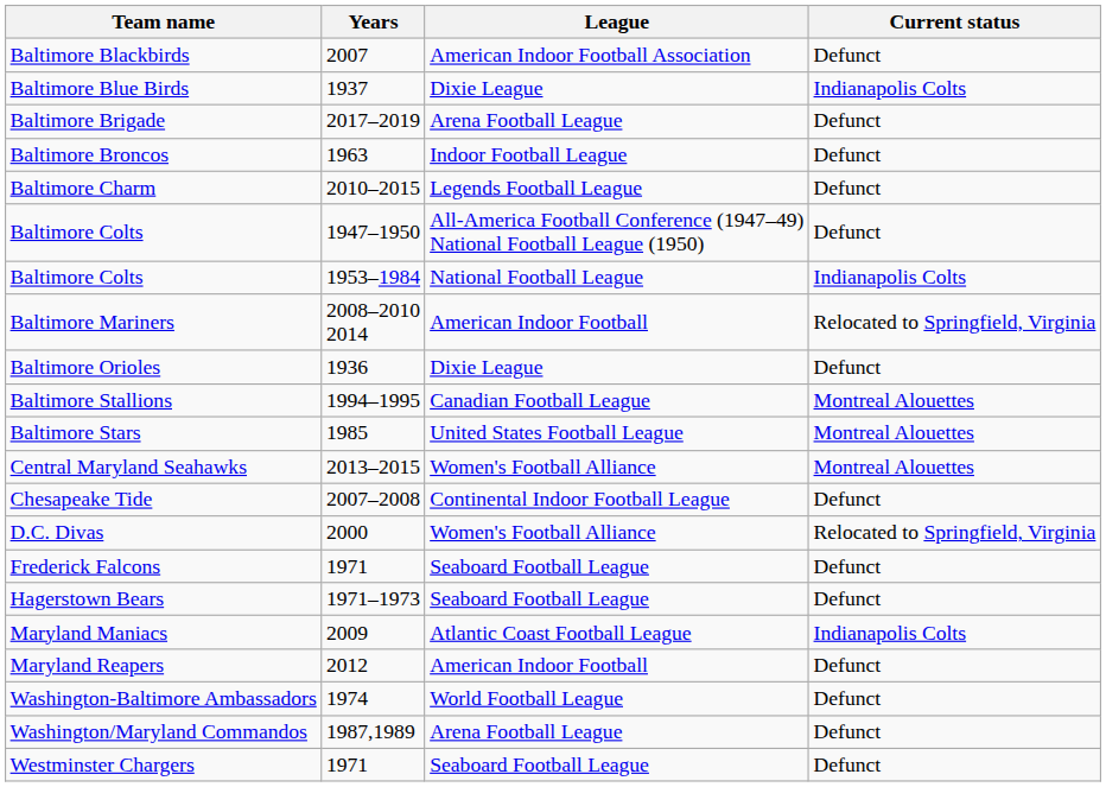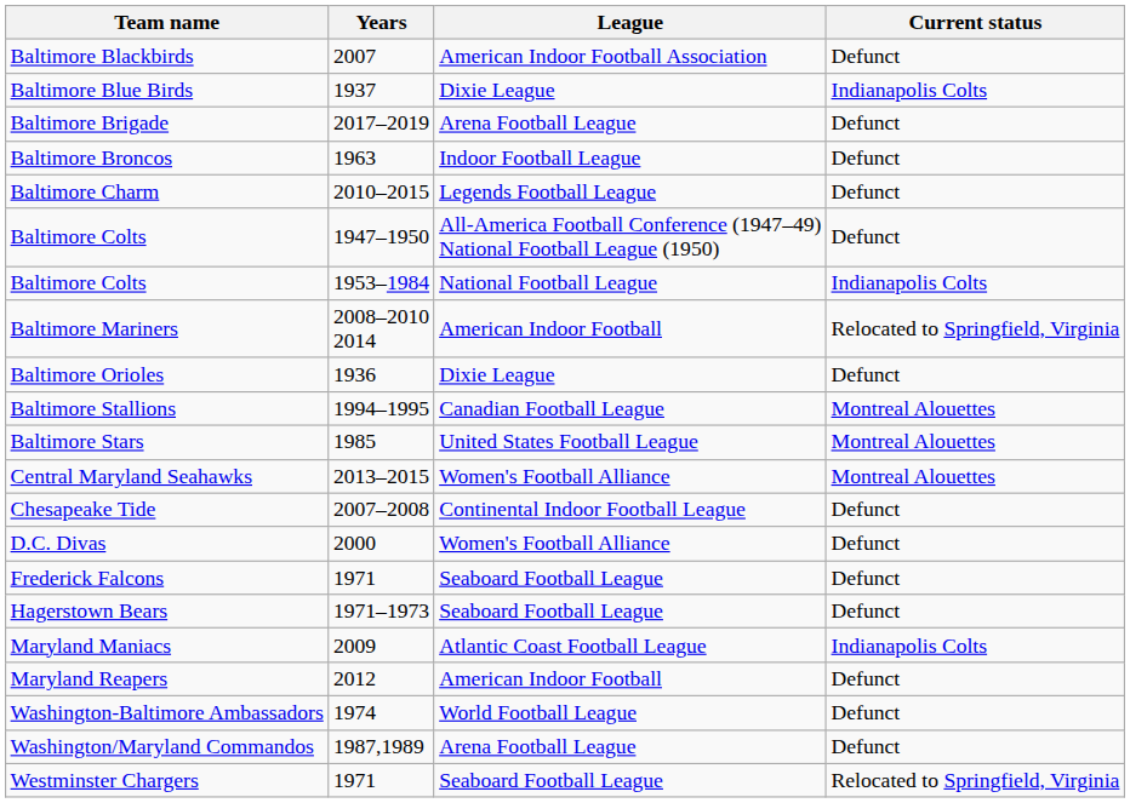 <table class="wikitable sortable">
 <tr>
 <th>Team name</th>
 <th>Years</th>
 <th>League</th>
 <th>Current status</th>
 </tr>
 <tr>
 <td><a href='#'>Baltimore Blackbirds</a></td>
 <td>2007</td>
 <td><a href='#'>American Indoor Football Association</a></td>
 <td>Defunct</td>
 </tr>
 <tr>
 <td><a href='#'>Baltimore Blue Birds</a></td>
 <td>1937</td>
 <td><a href='#'>Dixie League</a></td>
 <td><a href='#'>Indianapolis Colts</a></td>
 </tr>
 <tr>
 <td><a href='#'>Baltimore Brigade</a></td>
 <td>2017–2019</td>
 <td><a href='#'>Arena Football League</a></td>
 <td>Defunct</td>
 </tr>
 <tr>
 <td><a href='#'>Baltimore Broncos</a></td>
 <td>1963</td>
 <td><a href='#'>Indoor Football League</a></td>
 <td>Defunct</td>
 </tr>
 <tr>
 <td><a href='#'>Baltimore Charm</a></td>
 <td>2010–2015</td>
 <td><a href='#'>Legends Football League</a></td>
 <td>Defunct</td>
 </tr>
 <tr>
 <td><a href='#'>Baltimore Colts</a></td>
 <td>1947–1950</td>
 <td><a href='#'>All-America Football Conference</a> (1947–49)<br><a href='#'>National Football League</a> (1950)</td>
 <td>Defunct</td>
 </tr>
 <tr>
 <td><a href='#'>Baltimore Colts</a></td>
 <td>1953–<a href='#'>1984</a></td>
 <td><a href='#'>National Football League</a></td>
 <td><a href='#'>Indianapolis Colts</a></td>
 </tr>
 <tr>
 <td><a href='#'>Baltimore Mariners</a></td>
 <td>2008–2010<br>2014</td>
 <td><a href='#'>American Indoor Football</a></td>
 <td>Relocated to <a href='#'>Springfield, Virginia</a></td>
 </tr>
 <tr>
 <td><a href='#'>Baltimore Orioles</a></td>
 <td>1936</td>
 <td><a href='#'>Dixie League</a></td>
 <td>Defunct</td>
 </tr>
 <tr>
 <td><a href='#'>Baltimore Stallions</a></td>
 <td>1994–1995</td>
 <td><a href='#'>Canadian Football League</a></td>
 <td><a href='#'>Montreal Alouettes</a></td>
 </tr>
 <tr>
 <td><a href='#'>Baltimore Stars</a></td>
 <td>1985</td>
 <td><a href='#'>United States Football League</a></td>
 <td><a href='#'>Montreal Alouettes</a></td>
 </tr>
 <tr>
 <td><a href='#'>Central Maryland Seahawks</a></td>
 <td>2013–2015</td>
 <td><a href='#'>Women's Football Alliance</a></td>
 <td><a href='#'>Montreal Alouettes</a></td>
 </tr>
 <tr>
 <td><a href='#'>Chesapeake Tide</a></td>
 <td>2007–2008</td>
 <td><a href='#'>Continental Indoor Football League</a></td>
 <td>Defunct</td>
 </tr>
 <tr>
 <td><a href='#'>D.C. Divas</a></td>
 <td>2000</td>
 <td><a href='#'>Women's Football Alliance</a></td>
-<td>Relocated to <a href='#'>Springfield, Virginia</a></td>
+<td>Defunct</td>
 </tr>
 <tr>
 <td><a href='#'>Frederick Falcons</a></td>
 <td>1971</td>
 <td><a href='#'>Seaboard Football League</a></td>
 <td>Defunct</td>
 </tr>
 <tr>
 <td><a href='#'>Hagerstown Bears</a></td>
 <td>1971–1973</td>
 <td><a href='#'>Seaboard Football League</a></td>
 <td>Defunct</td>
 </tr>
 <tr>
 <td><a href='#'>Maryland Maniacs</a></td>
 <td>2009</td>
 <td><a href='#'>Atlantic Coast Football League</a></td>
 <td><a href='#'>Indianapolis Colts</a></td>
 </tr>
 <tr>
 <td><a href='#'>Maryland Reapers</a></td>
 <td>2012</td>
 <td><a href='#'>American Indoor Football</a></td>
 <td>Defunct</td>
 </tr>
 <tr>
 <td><a href='#'>Washington-Baltimore Ambassadors</a></td>
 <td>1974</td>
 <td><a href='#'>World Football League</a></td>
 <td>Defunct</td>
 </tr>
 <tr>
 <td><a href='#'>Washington/Maryland Commandos</a></td>
 <td>1987,1989</td>
 <td><a href='#'>Arena Football League</a></td>
 <td>Defunct</td>
 </tr>
 <tr>
 <td><a href='#'>Westminster Chargers</a></td>
 <td>1971</td>
 <td><a href='#'>Seaboard Football League</a></td>
-<td>Defunct</td>
+<td>Relocated to <a href='#'>Springfield, Virginia</a></td>
 </tr>
 </table>
